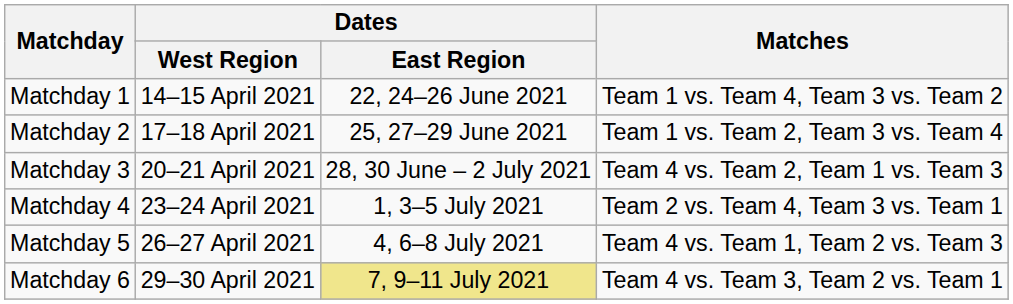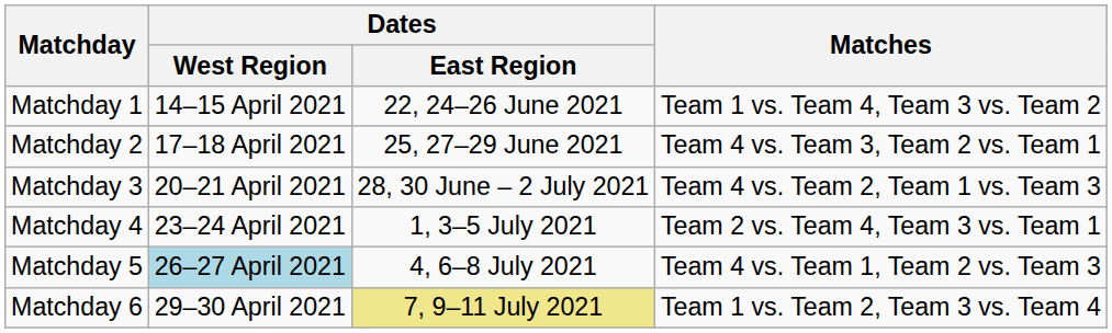 <table class="wikitable" style="text-align:center">
 <tr>
 <th rowspan=2>Matchday</th>
 <th colspan=2>Dates</th>
 <th rowspan=2>Matches</th>
 </tr>
 <tr>
 <th>West Region</th>
 <th>East Region</th>
 </tr>
 <tr>
 <td>Matchday 1</td>
 <td>14–15 April 2021</td>
 <td>22, 24–26 June 2021</td>
 <td>Team 1 vs. Team 4, Team 3 vs. Team 2</td>
 </tr>
 <tr>
 <td>Matchday 2</td>
 <td>17–18 April 2021</td>
 <td>25, 27–29 June 2021</td>
-<td>Team 1 vs. Team 2, Team 3 vs. Team 4</td>
+<td>Team 4 vs. Team 3, Team 2 vs. Team 1</td>
 </tr>
 <tr>
 <td>Matchday 3</td>
 <td>20–21 April 2021</td>
 <td>28, 30 June – 2 July 2021</td>
 <td>Team 4 vs. Team 2, Team 1 vs. Team 3</td>
 </tr>
 <tr>
 <td>Matchday 4</td>
 <td>23–24 April 2021</td>
 <td>1, 3–5 July 2021</td>
 <td>Team 2 vs. Team 4, Team 3 vs. Team 1</td>
 </tr>
 <tr>
 <td>Matchday 5</td>
-<td>26–27 April 2021</td>
+<td style="background: lightblue;">26–27 April 2021</td>
 <td>4, 6–8 July 2021</td>
 <td>Team 4 vs. Team 1, Team 2 vs. Team 3</td>
 </tr>
 <tr>
 <td>Matchday 6</td>
 <td>29–30 April 2021</td>
 <td style="background: khaki;">7, 9–11 July 2021</td>
-<td>Team 4 vs. Team 3, Team 2 vs. Team 1</td>
+<td>Team 1 vs. Team 2, Team 3 vs. Team 4</td>
 </tr>
 </table>
